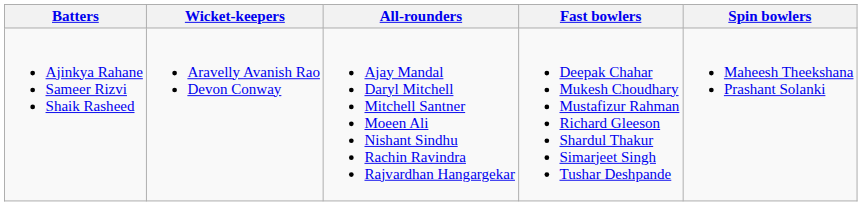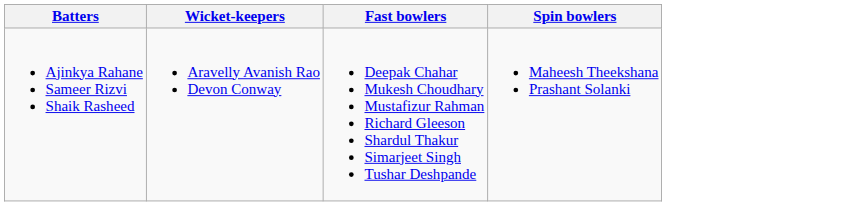 <table class="wikitable">
 <tr>
 <th><a href='#'>Batters</a></th>
 <th><a href='#'>Wicket-keepers</a></th>
-<th><a href='#'>All-rounders</a></th>
 <th><a href='#'>Fast bowlers</a></th>
 <th><a href='#'>Spin bowlers</a></th>
 </tr>
 <tr>
 <td valign="top"><br><ul><li><a href='#'>Ajinkya Rahane</a></li><li><a href='#'>Sameer Rizvi</a></li><li><a href='#'>Shaik Rasheed</a></li></ul></td>
 <td valign="top"><br><ul><li><a href='#'>Aravelly Avanish Rao</a></li><li><a href='#'>Devon Conway</a></li></ul></td>
-<td valign="top"><br><ul><li><a href='#'>Ajay Mandal</a></li><li><a href='#'>Daryl Mitchell</a></li><li><a href='#'>Mitchell Santner</a></li><li><a href='#'>Moeen Ali</a></li><li><a href='#'>Nishant Sindhu</a></li><li><a href='#'>Rachin Ravindra</a></li><li><a href='#'>Rajvardhan Hangargekar</a></li></ul></td>
 <td valign="top"><br><ul><li><a href='#'>Deepak Chahar</a></li><li><a href='#'>Mukesh Choudhary</a></li><li><a href='#'>Mustafizur Rahman</a></li><li><a href='#'>Richard Gleeson</a></li><li><a href='#'>Shardul Thakur</a></li><li><a href='#'>Simarjeet Singh</a></li><li><a href='#'>Tushar Deshpande</a></li></ul></td>
 <td valign="top"><br><ul><li><a href='#'>Maheesh Theekshana</a></li><li><a href='#'>Prashant Solanki</a></li></ul></td>
 </tr>
 </table>
